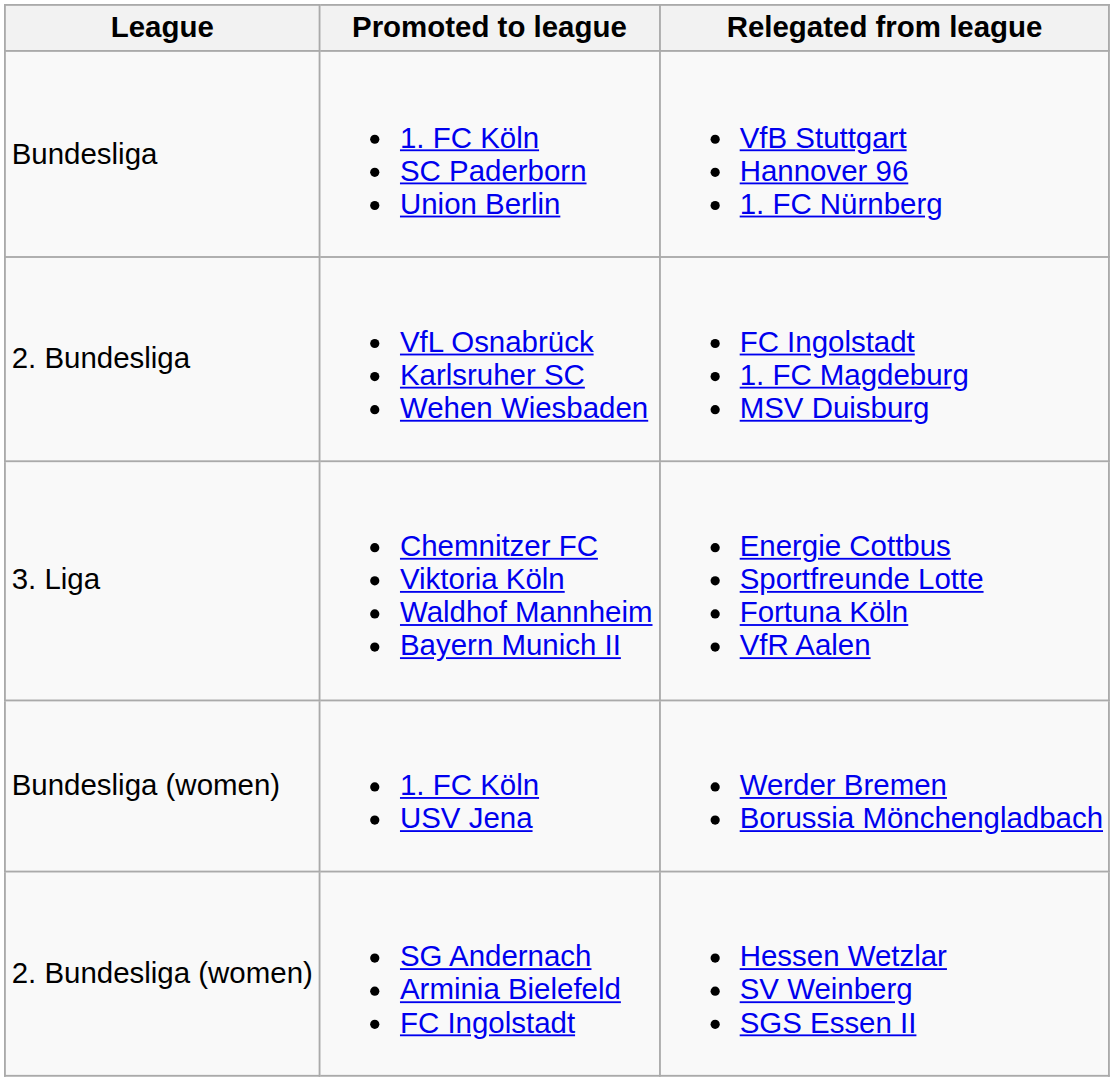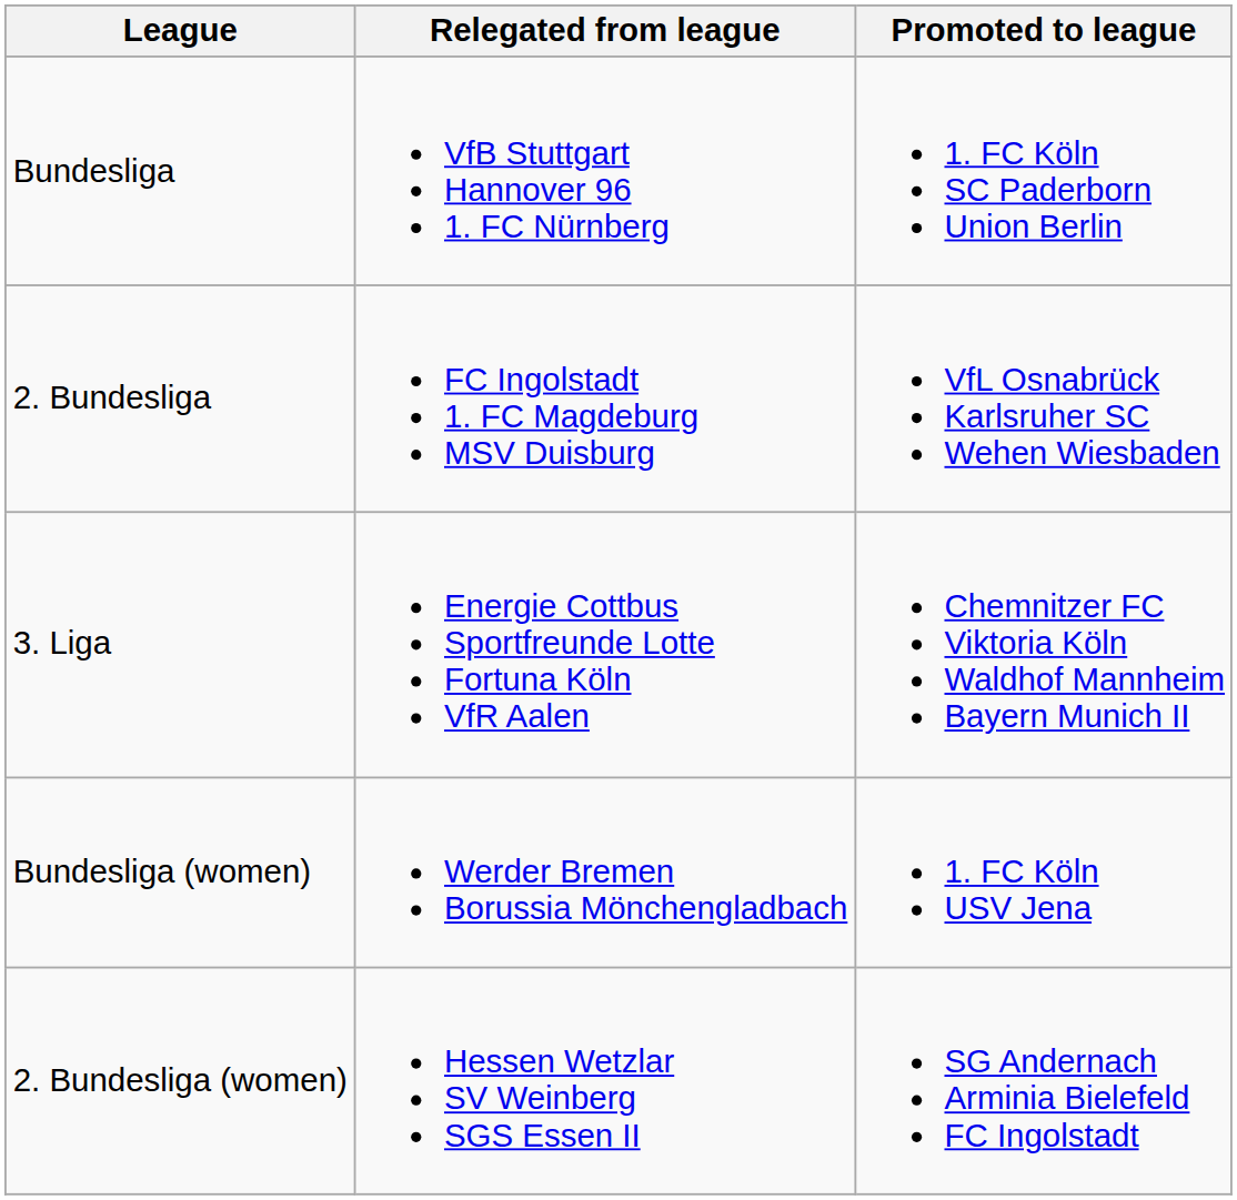 <table class="wikitable">
 <tr>
 <th>League</th>
+<th>Relegated from league</th>
 <th>Promoted to league</th>
-<th>Relegated from league</th>
 </tr>
 <tr>
 <td>Bundesliga</td>
+<td><br><ul><li><a href='#'>VfB Stuttgart</a></li><li><a href='#'>Hannover 96</a></li><li><a href='#'>1. FC Nürnberg</a></li></ul></td>
 <td><br><ul><li><a href='#'>1. FC Köln</a></li><li><a href='#'>SC Paderborn</a></li><li><a href='#'>Union Berlin</a></li></ul></td>
-<td><br><ul><li><a href='#'>VfB Stuttgart</a></li><li><a href='#'>Hannover 96</a></li><li><a href='#'>1. FC Nürnberg</a></li></ul></td>
 </tr>
 <tr>
 <td>2. Bundesliga</td>
+<td><br><ul><li><a href='#'>FC Ingolstadt</a></li><li><a href='#'>1. FC Magdeburg</a></li><li><a href='#'>MSV Duisburg</a></li></ul></td>
 <td><br><ul><li><a href='#'>VfL Osnabrück</a></li><li><a href='#'>Karlsruher SC</a></li><li><a href='#'>Wehen Wiesbaden</a></li></ul></td>
-<td><br><ul><li><a href='#'>FC Ingolstadt</a></li><li><a href='#'>1. FC Magdeburg</a></li><li><a href='#'>MSV Duisburg</a></li></ul></td>
 </tr>
 <tr>
 <td>3. Liga</td>
+<td><br><ul><li><a href='#'>Energie Cottbus</a></li><li><a href='#'>Sportfreunde Lotte</a></li><li><a href='#'>Fortuna Köln</a></li><li><a href='#'>VfR Aalen</a></li></ul></td>
 <td><br><ul><li><a href='#'>Chemnitzer FC</a></li><li><a href='#'>Viktoria Köln</a></li><li><a href='#'>Waldhof Mannheim</a></li><li><a href='#'>Bayern Munich II</a></li></ul></td>
-<td><br><ul><li><a href='#'>Energie Cottbus</a></li><li><a href='#'>Sportfreunde Lotte</a></li><li><a href='#'>Fortuna Köln</a></li><li><a href='#'>VfR Aalen</a></li></ul></td>
 </tr>
 <tr>
 <td>Bundesliga (women)</td>
+<td><br><ul><li><a href='#'>Werder Bremen</a></li><li><a href='#'>Borussia Mönchengladbach</a></li></ul></td>
 <td><br><ul><li><a href='#'>1. FC Köln</a></li><li><a href='#'>USV Jena</a></li></ul></td>
-<td><br><ul><li><a href='#'>Werder Bremen</a></li><li><a href='#'>Borussia Mönchengladbach</a></li></ul></td>
 </tr>
 <tr>
 <td>2. Bundesliga (women)</td>
+<td><br><ul><li><a href='#'>Hessen Wetzlar</a></li><li><a href='#'>SV Weinberg</a></li><li><a href='#'>SGS Essen II</a></li></ul></td>
 <td><br><ul><li><a href='#'>SG Andernach</a></li><li><a href='#'>Arminia Bielefeld</a></li><li><a href='#'>FC Ingolstadt</a></li></ul></td>
-<td><br><ul><li><a href='#'>Hessen Wetzlar</a></li><li><a href='#'>SV Weinberg</a></li><li><a href='#'>SGS Essen II</a></li></ul></td>
 </tr>
 </table>
